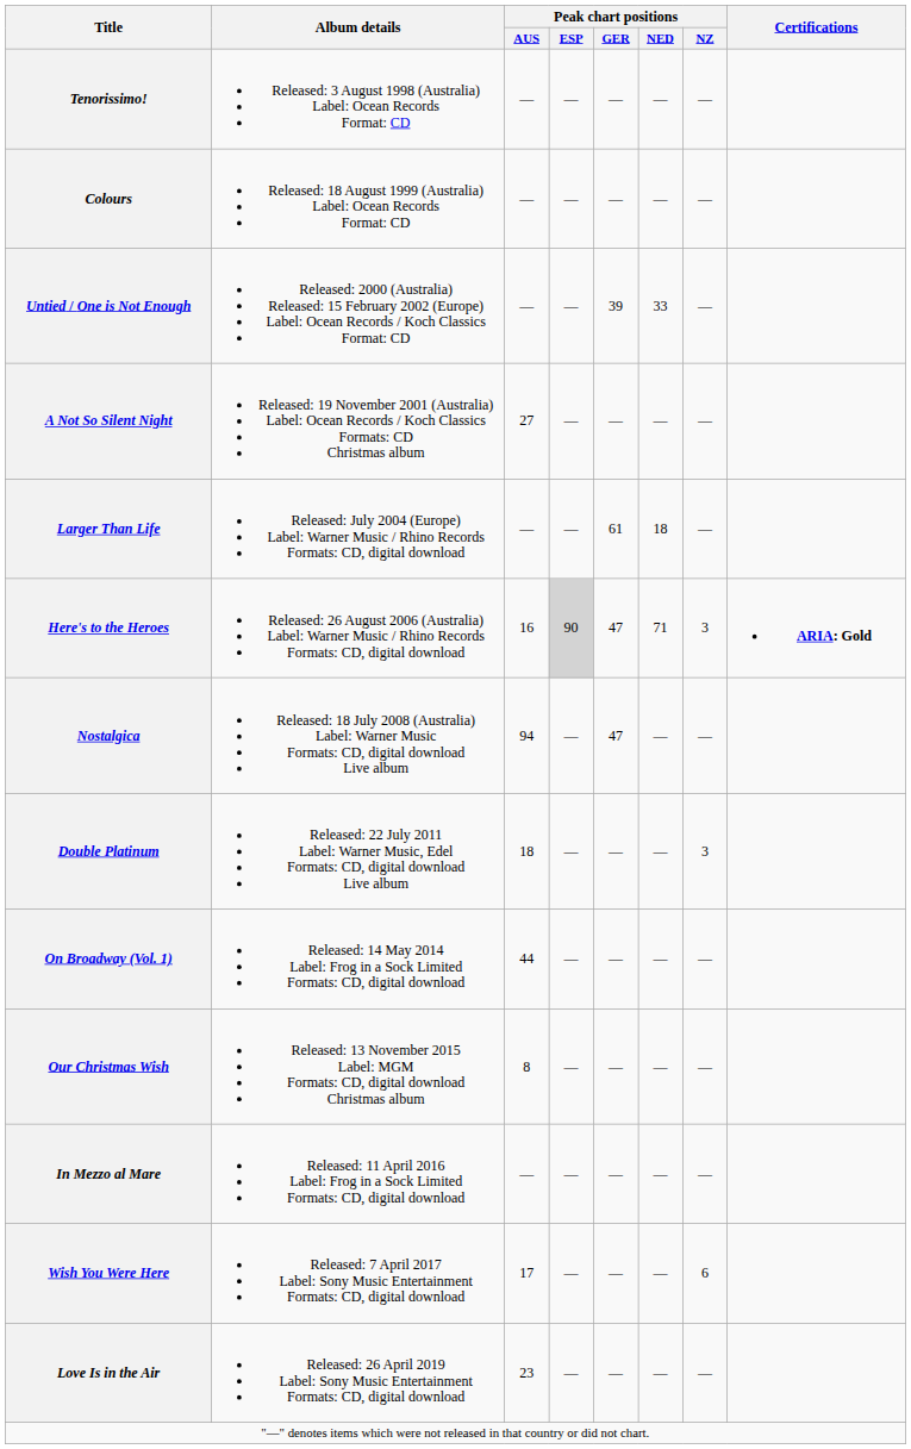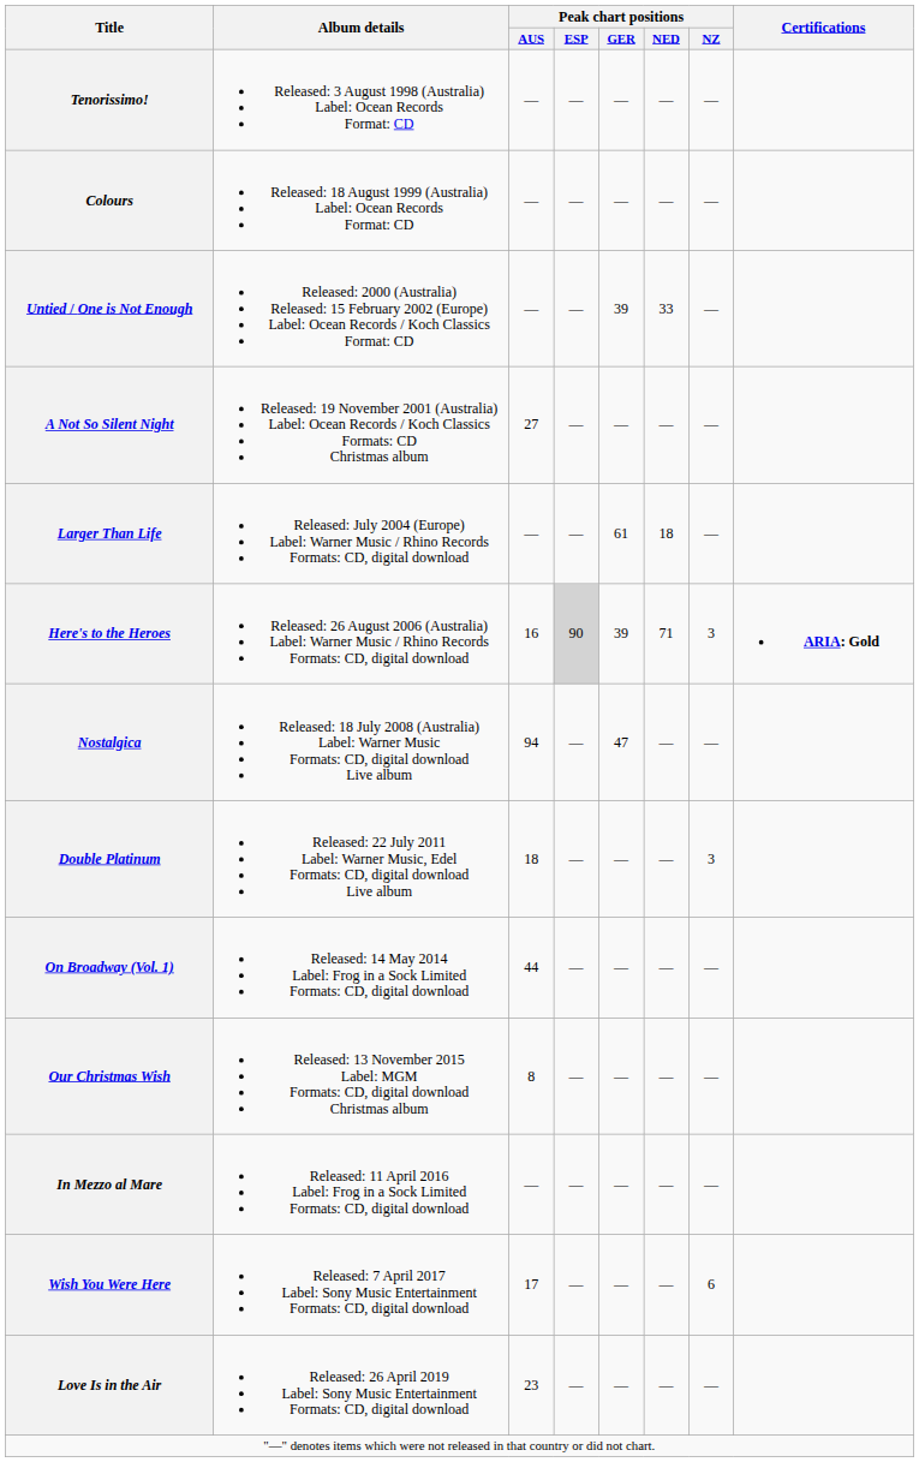 <table class="wikitable plainrowheaders" style="text-align:center;">
 <tr>
 <th scope="col" rowspan="2" style="width:14em;">Title</th>
 <th scope="col" rowspan="2" style="width:20em;">Album details</th>
 <th scope="col" colspan="5">Peak chart positions</th>
 <th scope="col" rowspan="2" style="width:12em;"><a href='#'>Certifications</a></th>
 </tr>
 <tr>
 <th scope="col" style="width:3em;font-size:90%;"><a href='#'>AUS</a><br></th>
 <th scope="col" style="width:3em;font-size:90%;"><a href='#'>ESP</a><br></th>
 <th scope="col" style="width:3em;font-size:90%;"><a href='#'>GER</a><br></th>
 <th scope="col" style="width:3em;font-size:90%;"><a href='#'>NED</a><br></th>
 <th scope="col" style="width:3em;font-size:90%;"><a href='#'>NZ</a><br></th>
 </tr>
 <tr>
 <th scope="row"><em>Tenorissimo!</em></th>
 <td><br><ul><li>Released: 3 August 1998 <span>(Australia)</span></li><li>Label: Ocean Records</li><li>Format: <a href='#'>CD</a></li></ul></td>
 <td>—</td>
 <td>—</td>
 <td>—</td>
 <td>—</td>
 <td>—</td>
 <td></td>
 </tr>
 <tr>
 <th scope="row"><em>Colours</em></th>
 <td><br><ul><li>Released: 18 August 1999 <span>(Australia)</span></li><li>Label: Ocean Records</li><li>Format: CD</li></ul></td>
 <td>—</td>
 <td>—</td>
 <td>—</td>
 <td>—</td>
 <td>—</td>
 <td></td>
 </tr>
 <tr>
 <th scope="row"><a href='#'><em>Untied</em> / <em>One is Not Enough</em></a></th>
 <td><br><ul><li>Released: 2000 <span>(Australia)</span></li><li>Released: 15 February 2002 <span>(Europe)</span></li><li>Label: Ocean Records / Koch Classics</li><li>Format: CD</li></ul></td>
 <td>—</td>
 <td>—</td>
 <td>39</td>
 <td>33</td>
 <td>—</td>
 <td></td>
 </tr>
 <tr>
 <th scope="row"><em><a href='#'>A Not So Silent Night</a></em></th>
 <td><br><ul><li>Released: 19 November 2001 <span>(Australia)</span></li><li>Label: Ocean Records / Koch Classics</li><li>Formats: CD</li><li>Christmas album</li></ul></td>
 <td>27</td>
 <td>—</td>
 <td>—</td>
 <td>—</td>
 <td>—</td>
 <td></td>
 </tr>
 <tr>
 <th scope="row"><em><a href='#'>Larger Than Life</a></em></th>
 <td><br><ul><li>Released: July 2004 <span>(Europe)</span></li><li>Label: Warner Music / Rhino Records</li><li>Formats: CD, digital download</li></ul></td>
 <td>—</td>
 <td>—</td>
 <td>61</td>
 <td>18</td>
 <td>—</td>
 <td></td>
 </tr>
 <tr>
 <th scope="row"><em><a href='#'>Here's to the Heroes</a></em></th>
 <td><br><ul><li>Released: 26 August 2006 <span>(Australia)</span></li><li>Label: Warner Music / Rhino Records</li><li>Formats: CD, digital download</li></ul></td>
 <td>16</td>
 <td style="background: lightgrey;">90</td>
-<td>47</td>
+<td>39</td>
 <td>71</td>
 <td>3<br></td>
 <td><strong><br><ul><li><a href='#'>ARIA</a>: Gold</li></ul></strong></td>
 </tr>
 <tr>
 <th scope="row"><em><a href='#'>Nostalgica</a></em></th>
 <td><br><ul><li>Released: 18 July 2008 <span>(Australia)</span></li><li>Label: Warner Music</li><li>Formats: CD, digital download</li><li>Live album</li></ul></td>
 <td>94</td>
 <td>—</td>
 <td>47</td>
 <td>—</td>
 <td>—</td>
 <td></td>
 </tr>
 <tr>
 <th scope="row"><em><a href='#'>Double Platinum</a></em></th>
 <td><br><ul><li>Released: 22 July 2011</li><li>Label: Warner Music, Edel</li><li>Formats: CD, digital download</li><li>Live album</li></ul></td>
 <td>18</td>
 <td>—</td>
 <td>—</td>
 <td>—</td>
 <td>3<br></td>
 <td></td>
 </tr>
 <tr>
 <th scope="row"><em><a href='#'>On Broadway (Vol. 1)</a></em></th>
 <td><br><ul><li>Released: 14 May 2014</li><li>Label: Frog in a Sock Limited</li><li>Formats: CD, digital download</li></ul></td>
 <td>44</td>
 <td>—</td>
 <td>—</td>
 <td>—</td>
 <td>—</td>
 <td></td>
 </tr>
 <tr>
 <th scope="row"><em><a href='#'>Our Christmas Wish</a></em></th>
 <td><br><ul><li>Released: 13 November 2015</li><li>Label: MGM</li><li>Formats: CD, digital download</li><li>Christmas album</li></ul></td>
 <td>8</td>
 <td>—</td>
 <td>—</td>
 <td>—</td>
 <td>—</td>
 <td></td>
 </tr>
 <tr>
 <th scope="row"><em>In Mezzo al Mare</em></th>
 <td><br><ul><li>Released: 11 April 2016</li><li>Label: Frog in a Sock Limited</li><li>Formats: CD, digital download</li></ul></td>
 <td>—</td>
 <td>—</td>
 <td>—</td>
 <td>—</td>
 <td>—</td>
 <td></td>
 </tr>
 <tr>
 <th scope="row"><em><a href='#'>Wish You Were Here</a></em></th>
 <td><br><ul><li>Released: 7 April 2017</li><li>Label: Sony Music Entertainment</li><li>Formats: CD, digital download</li></ul></td>
 <td>17</td>
 <td>—</td>
 <td>—</td>
 <td>—</td>
 <td>6</td>
 <td></td>
 </tr>
 <tr>
 <th scope="row"><em>Love Is in the Air</em></th>
 <td><br><ul><li>Released: 26 April 2019</li><li>Label: Sony Music Entertainment</li><li>Formats: CD, digital download</li></ul></td>
 <td>23<br></td>
 <td>—</td>
 <td>—</td>
 <td>—</td>
 <td>—</td>
 <td></td>
 </tr>
 <tr>
 <td colspan="14" style="font-size:90%">"—" denotes items which were not released in that country or did not chart.</td>
 </tr>
 </table>
